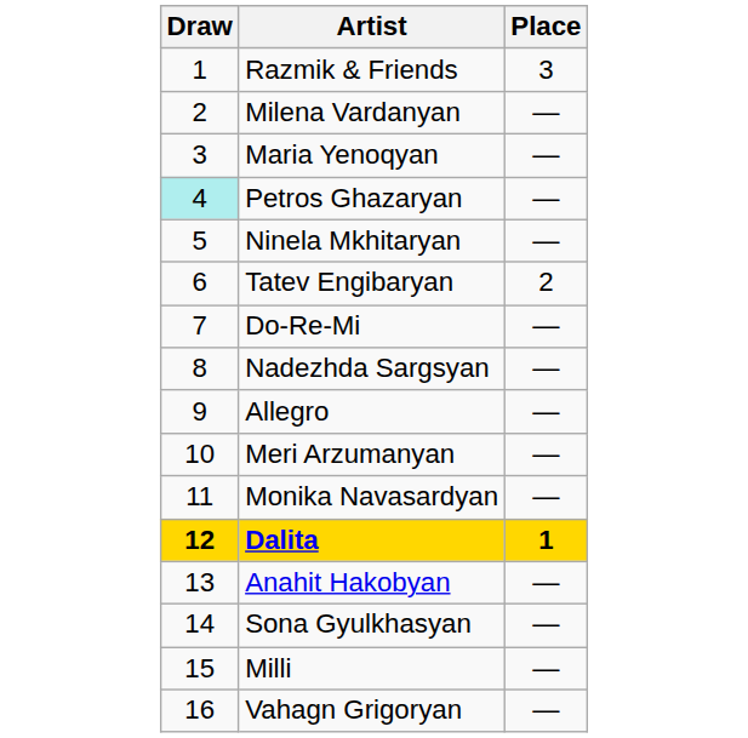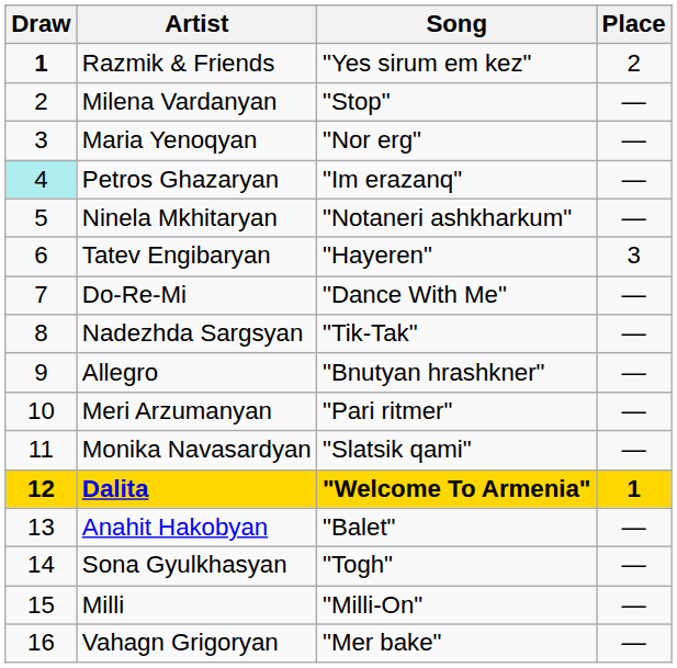 <table class="sortable wikitable" style="margin: 1em auto 1em auto">
 <tr bgcolor="#CCCCCC">
 <th>Draw</th>
 <th>Artist</th>
+<th>Song</th>
 <th>Place</th>
 </tr>
 <tr>
-<td align="center">1</td>
+<td align="center"><strong>1</strong></td>
 <td>Razmik & Friends</td>
-<td align="center">3</td>
+<td>"Yes sirum em kez"</td>
+<td align="center">2</td>
 </tr>
 <tr>
 <td align="center">2</td>
 <td>Milena Vardanyan</td>
+<td>"Stop"</td>
 <td align="center">—</td>
 </tr>
 <tr>
 <td align="center">3</td>
 <td>Maria Yenoqyan</td>
+<td>"Nor erg"</td>
 <td align="center">—</td>
 </tr>
 <tr>
 <td align="center" style="background: paleturquoise;">4</td>
 <td>Petros Ghazaryan</td>
+<td>"Im erazanq"</td>
 <td align="center">—</td>
 </tr>
 <tr>
 <td align="center">5</td>
 <td>Ninela Mkhitaryan</td>
+<td>"Notaneri ashkharkum"</td>
 <td align="center">—</td>
 </tr>
 <tr>
 <td align="center">6</td>
 <td>Tatev Engibaryan</td>
-<td align="center">2</td>
+<td>"Hayeren"</td>
+<td align="center">3</td>
 </tr>
 <tr>
 <td align="center">7</td>
 <td>Do-Re-Mi</td>
+<td>"Dance With Me"</td>
 <td align="center">—</td>
 </tr>
 <tr>
 <td align="center">8</td>
 <td>Nadezhda Sargsyan</td>
+<td>"Tik-Tak"</td>
 <td align="center">—</td>
 </tr>
 <tr>
 <td align="center">9</td>
 <td>Allegro</td>
+<td>"Bnutyan hrashkner"</td>
 <td align="center">—</td>
 </tr>
 <tr>
 <td align="center">10</td>
 <td>Meri Arzumanyan</td>
+<td>"Pari ritmer"</td>
 <td align="center">—</td>
 </tr>
 <tr>
 <td align="center">11</td>
 <td>Monika Navasardyan</td>
+<td>"Slatsik qami"</td>
 <td align="center">—</td>
 </tr>
 <tr style="font-weight:bold; background:gold;">
 <td align="center"><strong>12</strong></td>
 <td><strong><a href='#'>Dalita</a></strong></td>
+<td><strong>"Welcome To Armenia"</strong></td>
 <td align="center"><strong>1</strong></td>
 </tr>
 <tr>
 <td align="center">13</td>
 <td><a href='#'>Anahit Hakobyan</a></td>
+<td>"Balet"</td>
 <td align="center">—</td>
 </tr>
 <tr>
 <td align="center">14</td>
 <td>Sona Gyulkhasyan</td>
+<td>"Togh"</td>
 <td align="center">—</td>
 </tr>
 <tr>
 <td align="center">15</td>
 <td>Milli</td>
+<td>"Milli-On"</td>
 <td align="center">—</td>
 </tr>
 <tr>
 <td align="center">16</td>
 <td>Vahagn Grigoryan</td>
+<td>"Mer bake"</td>
 <td align="center">—</td>
 </tr>
 </table>
